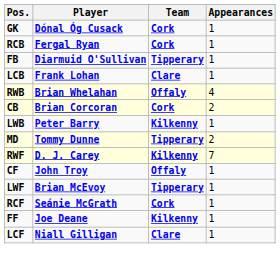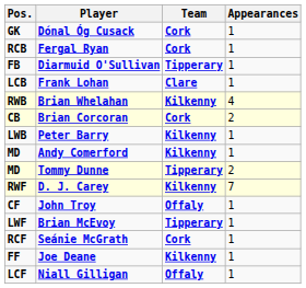 <table class="wikitable">
 <tr>
 <th>Pos.</th>
 <th>Player</th>
 <th>Team</th>
 <th>Appearances</th>
 </tr>
 <tr>
 <td><strong>GK</strong></td>
 <td> <strong><a href='#'>Dónal Óg Cusack</a></strong></td>
 <td><strong><a href='#'>Cork</a></strong></td>
 <td>1</td>
 </tr>
 <tr>
 <td><strong>RCB</strong></td>
 <td> <strong><a href='#'>Fergal Ryan</a></strong></td>
 <td><strong><a href='#'>Cork</a></strong></td>
 <td>1</td>
 </tr>
 <tr>
 <td><strong>FB</strong></td>
 <td> <strong><a href='#'>Diarmuid O'Sullivan</a></strong></td>
 <td><strong><a href='#'>Tipperary</a></strong></td>
 <td>1</td>
 </tr>
 <tr>
 <td><strong>LCB</strong></td>
 <td> <strong><a href='#'>Frank Lohan</a></strong></td>
 <td><strong><a href='#'>Clare</a></strong></td>
 <td>1</td>
 </tr>
 <tr bgcolor=#FFFFDD>
 <td><strong>RWB</strong></td>
 <td> <strong><a href='#'>Brian Whelahan</a></strong></td>
-<td><strong><a href='#'>Offaly</a></strong></td>
+<td><strong><a href='#'>Kilkenny</a></strong></td>
 <td>4</td>
 </tr>
 <tr bgcolor=#FFFFDD>
 <td><strong>CB</strong></td>
 <td> <strong><a href='#'>Brian Corcoran</a></strong></td>
 <td><strong><a href='#'>Cork</a></strong></td>
 <td>2</td>
 </tr>
 <tr>
 <td><strong>LWB</strong></td>
 <td> <strong><a href='#'>Peter Barry</a></strong></td>
+<td><strong><a href='#'>Kilkenny</a></strong></td>
+<td>1</td>
+</tr>
+<tr>
+<td><strong>MD</strong></td>
+<td> <strong><a href='#'>Andy Comerford</a></strong></td>
 <td><strong><a href='#'>Kilkenny</a></strong></td>
 <td>1</td>
 </tr>
 <tr bgcolor=#FFFFDD>
 <td><strong>MD</strong></td>
 <td> <strong><a href='#'>Tommy Dunne</a></strong></td>
 <td><strong><a href='#'>Tipperary</a></strong></td>
 <td>2</td>
 </tr>
 <tr bgcolor=#FFFFDD>
 <td><strong>RWF</strong></td>
 <td> <strong><a href='#'>D. J. Carey</a></strong></td>
 <td><strong><a href='#'>Kilkenny</a></strong></td>
 <td>7</td>
 </tr>
 <tr>
 <td><strong>CF</strong></td>
 <td> <strong><a href='#'>John Troy</a></strong></td>
 <td><strong><a href='#'>Offaly</a></strong></td>
 <td>1</td>
 </tr>
 <tr>
 <td><strong>LWF</strong></td>
 <td> <strong><a href='#'>Brian McEvoy</a></strong></td>
 <td><strong><a href='#'>Tipperary</a></strong></td>
 <td>1</td>
 </tr>
 <tr>
 <td><strong>RCF</strong></td>
 <td> <strong><a href='#'>Seánie McGrath</a></strong></td>
 <td><strong><a href='#'>Cork</a></strong></td>
 <td>1</td>
 </tr>
 <tr>
 <td><strong>FF</strong></td>
 <td> <strong><a href='#'>Joe Deane</a></strong></td>
 <td><strong><a href='#'>Kilkenny</a></strong></td>
 <td>1</td>
 </tr>
 <tr>
 <td><strong>LCF</strong></td>
 <td> <strong><a href='#'>Niall Gilligan</a></strong></td>
-<td><strong><a href='#'>Clare</a></strong></td>
+<td><strong><a href='#'>Offaly</a></strong></td>
 <td>1</td>
 </tr>
 </table>
